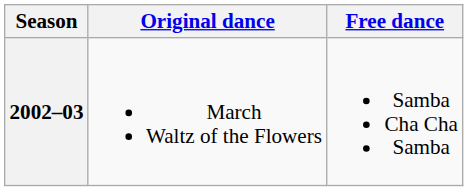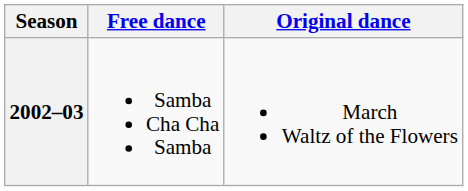 <table class=wikitable style=text-align:center>
 <tr>
 <th>Season</th>
+<th><a href='#'>Free dance</a></th>
 <th><a href='#'>Original dance</a></th>
-<th><a href='#'>Free dance</a></th>
 </tr>
 <tr>
 <th>2002–03 <br> </th>
+<td><br><ul><li>Samba</li><li>Cha Cha</li><li>Samba</li></ul></td>
 <td><br><ul><li>March</li><li> Waltz of the Flowers <br></li></ul></td>
-<td><br><ul><li>Samba</li><li>Cha Cha</li><li>Samba</li></ul></td>
 </tr>
 </table>
